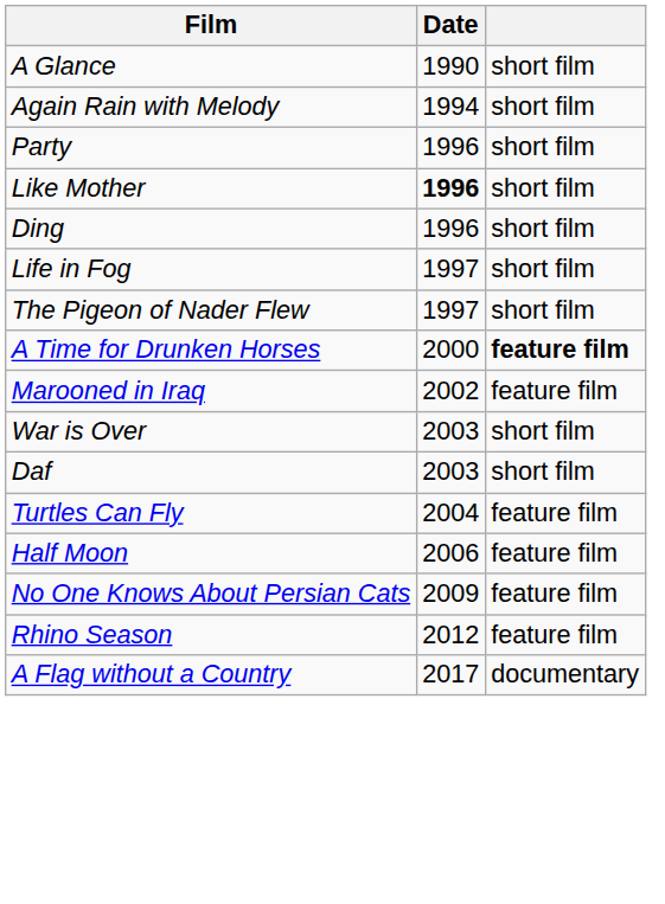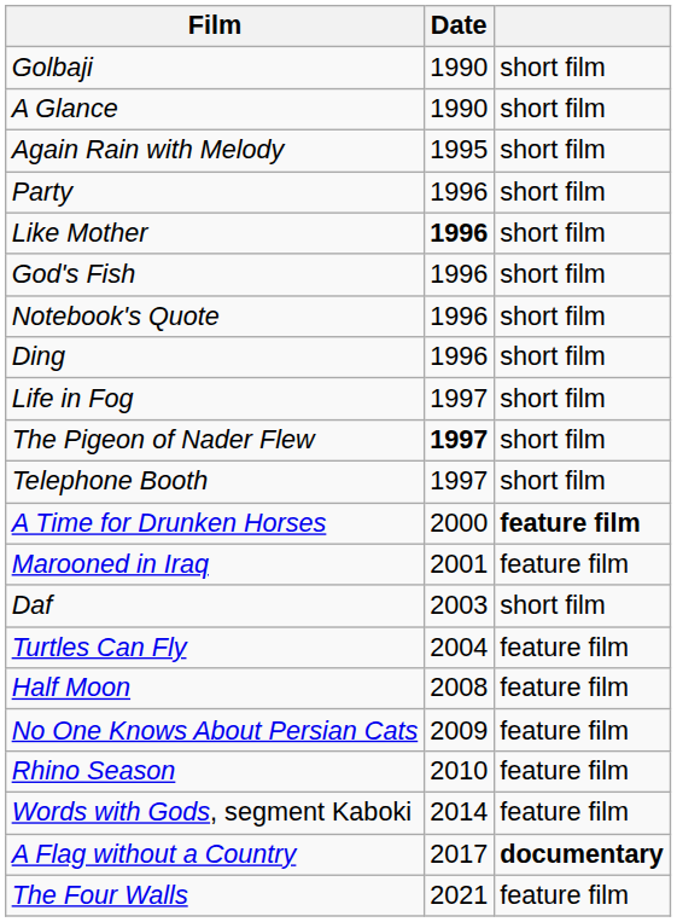 <table class="wikitable">
 <tr>
 <th>Film</th>
 <th>Date</th>
 <th></th>
+</tr>
+<tr>
+<td><em>Golbaji</em></td>
+<td>1990</td>
+<td>short film</td>
 </tr>
 <tr>
 <td><em>A Glance</em></td>
 <td>1990</td>
 <td>short film</td>
 </tr>
 <tr>
 <td><em>Again Rain with Melody</em></td>
-<td>1994</td>
+<td>1995</td>
 <td>short film</td>
 </tr>
 <tr>
 <td><em>Party</em></td>
 <td>1996</td>
 <td>short film</td>
 </tr>
 <tr>
 <td><em>Like Mother</em></td>
 <td><strong>1996</strong></td>
+<td>short film</td>
+</tr>
+<tr>
+<td><em>God's Fish</em></td>
+<td>1996</td>
+<td>short film</td>
+</tr>
+<tr>
+<td><em>Notebook's Quote</em></td>
+<td>1996</td>
 <td>short film</td>
 </tr>
 <tr>
 <td><em>Ding</em></td>
 <td>1996</td>
 <td>short film</td>
 </tr>
 <tr>
 <td><em>Life in Fog</em></td>
 <td>1997</td>
 <td>short film</td>
 </tr>
 <tr>
 <td><em>The Pigeon of Nader Flew</em></td>
+<td><strong>1997</strong></td>
+<td>short film</td>
+</tr>
+<tr>
+<td><em>Telephone Booth</em></td>
 <td>1997</td>
 <td>short film</td>
 </tr>
 <tr>
 <td><em><a href='#'>A Time for Drunken Horses</a></em></td>
 <td>2000</td>
 <td><strong>feature film</strong></td>
 </tr>
 <tr>
 <td><em><a href='#'>Marooned in Iraq</a></em></td>
-<td>2002</td>
+<td>2001</td>
 <td>feature film</td>
-</tr>
-<tr>
-<td><em>War is Over</em></td>
-<td>2003</td>
-<td>short film</td>
 </tr>
 <tr>
 <td><em>Daf</em></td>
 <td>2003</td>
 <td>short film</td>
 </tr>
 <tr>
 <td><em><a href='#'>Turtles Can Fly</a></em></td>
 <td>2004</td>
 <td>feature film</td>
 </tr>
 <tr>
 <td><em><a href='#'>Half Moon</a></em></td>
-<td>2006</td>
+<td>2008</td>
 <td>feature film</td>
 </tr>
 <tr>
 <td><em><a href='#'>No One Knows About Persian Cats</a></em></td>
 <td>2009</td>
 <td>feature film</td>
 </tr>
 <tr>
 <td><em><a href='#'>Rhino Season</a></em></td>
-<td>2012</td>
+<td>2010</td>
+<td>feature film</td>
+</tr>
+<tr>
+<td><em><a href='#'>Words with Gods</a></em>, segment Kaboki</td>
+<td>2014</td>
 <td>feature film</td>
 </tr>
 <tr>
 <td><em><a href='#'>A Flag without a Country</a></em></td>
 <td>2017</td>
-<td>documentary</td>
+<td><strong>documentary</strong></td>
+</tr>
+<tr>
+<td><em><a href='#'>The Four Walls</a></em></td>
+<td>2021</td>
+<td>feature film</td>
 </tr>
 </table>
